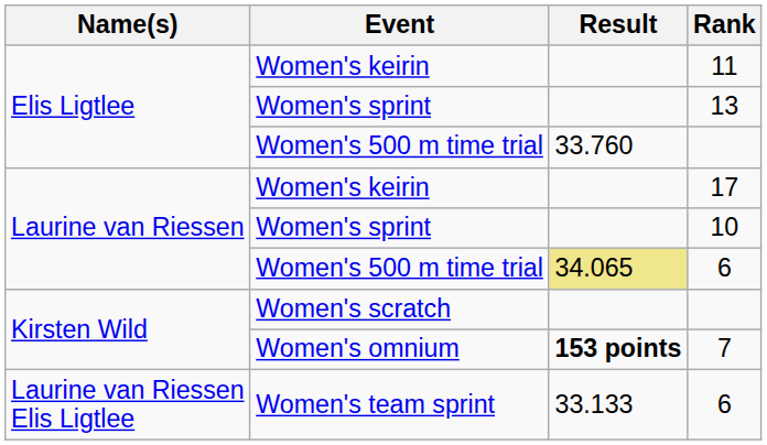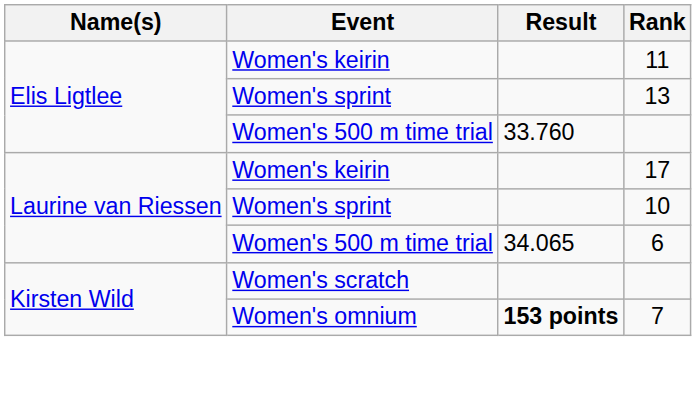 <table class="wikitable sortable">
 <tr>
 <th>Name(s)</th>
 <th>Event</th>
 <th>Result</th>
 <th>Rank</th>
 </tr>
 <tr>
 <td rowspan=3><a href='#'>Elis Ligtlee</a></td>
 <td><a href='#'>Women's keirin</a></td>
 <td></td>
 <td align=center>11</td>
 </tr>
 <tr>
 <td><a href='#'>Women's sprint</a></td>
 <td></td>
 <td align=center>13</td>
 </tr>
 <tr>
 <td><a href='#'>Women's 500 m time trial</a></td>
 <td>33.760</td>
 <td align=center></td>
 </tr>
 <tr>
 <td rowspan=3><a href='#'>Laurine van Riessen</a></td>
 <td><a href='#'>Women's keirin</a></td>
 <td></td>
 <td align=center>17</td>
 </tr>
 <tr>
 <td><a href='#'>Women's sprint</a></td>
 <td></td>
 <td align=center>10</td>
 </tr>
 <tr>
 <td><a href='#'>Women's 500 m time trial</a></td>
-<td style="background: khaki;">34.065</td>
+<td>34.065</td>
 <td align=center>6</td>
 </tr>
 <tr>
 <td rowspan=2><a href='#'>Kirsten Wild</a></td>
 <td><a href='#'>Women's scratch</a></td>
 <td></td>
 <td align=center></td>
 </tr>
 <tr>
 <td><a href='#'>Women's omnium</a></td>
 <td><strong>153 points</strong></td>
 <td align=center>7</td>
 </tr>
-<tr>
-<td><a href='#'>Laurine van Riessen</a><br><a href='#'>Elis Ligtlee</a></td>
-<td><a href='#'>Women's team sprint</a></td>
-<td>33.133</td>
-<td align=center>6</td>
-</tr>
 </table>
